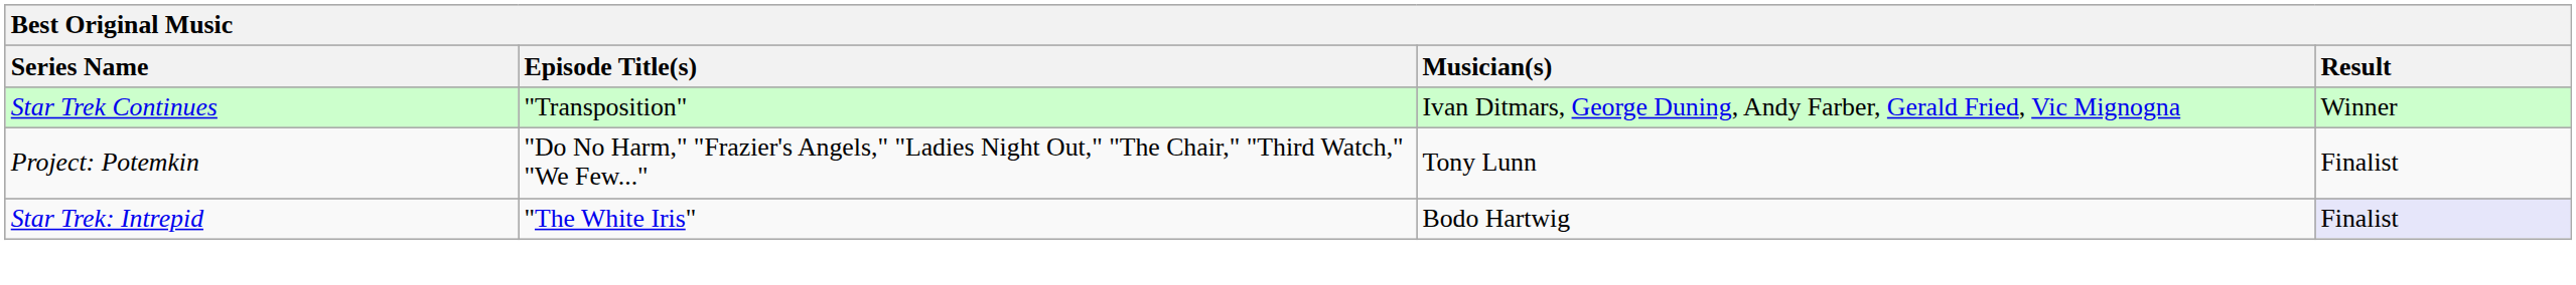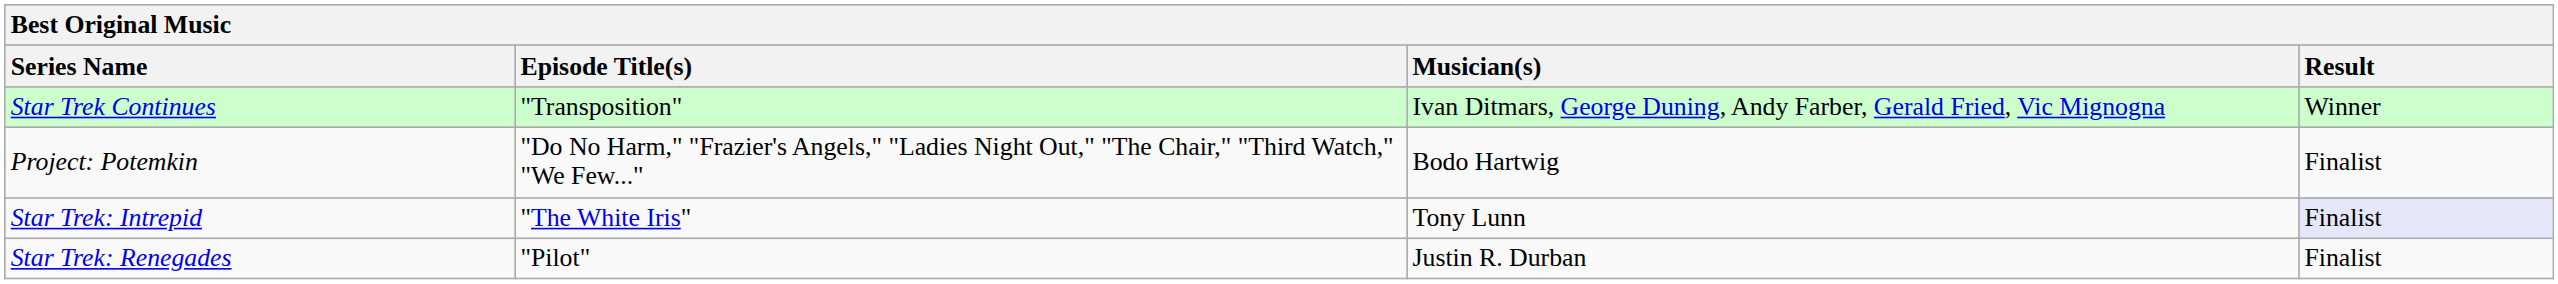 <table class="wikitable" width=100%>
 <tr>
 <th colspan="4" ! style="text-align:left;">Best Original Music</th>
 </tr>
 <tr>
 <th style="text-align:left; width: 20%;"><strong>Series Name</strong></th>
 <th style="text-align:left; width: 35%;"><strong>Episode Title(s)</strong></th>
 <th style="text-align:left; width: 35%;"><strong>Musician(s)</strong></th>
 <th style="text-align:left; width: 10%;"><strong>Result</strong></th>
 </tr>
 <tr style="background-color:#ccffcc;">
 <td><em><a href='#'>Star Trek Continues</a></em></td>
 <td>"Transposition"</td>
 <td>Ivan Ditmars, <a href='#'>George Duning</a>, Andy Farber, <a href='#'>Gerald Fried</a>, <a href='#'>Vic Mignogna</a></td>
 <td>Winner</td>
 </tr>
 <tr>
 <td><em>Project: Potemkin</em></td>
 <td>"Do No Harm," "Frazier's Angels," "Ladies Night Out," "The Chair," "Third Watch," "We Few..."</td>
-<td>Tony Lunn</td>
+<td>Bodo Hartwig</td>
 <td>Finalist</td>
 </tr>
 <tr>
 <td><em><a href='#'>Star Trek: Intrepid</a></em></td>
 <td>"<a href='#'>The White Iris</a>"</td>
-<td>Bodo Hartwig</td>
+<td>Tony Lunn</td>
 <td style="background: lavender;">Finalist</td>
 </tr>
+<tr>
+<td><em><a href='#'>Star Trek: Renegades</a></em></td>
+<td>"Pilot"</td>
+<td>Justin R. Durban</td>
+<td>Finalist</td>
+</tr>
 </table>
